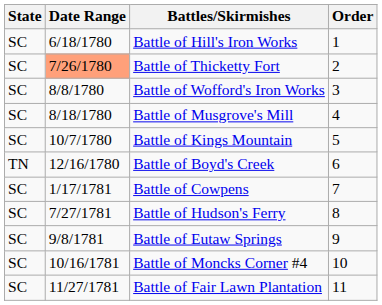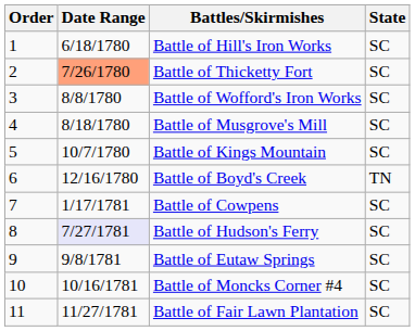 <table class="wikitable sortable">
 <tr>
-<th>State</th>
+<th>Order</th>
 <th>Date Range</th>
 <th>Battles/Skirmishes</th>
-<th>Order</th>
+<th>State</th>
 </tr>
 <tr>
-<td>SC</td>
+<td>1</td>
 <td>6/18/1780</td>
 <td><a href='#'>Battle of Hill's Iron Works</a></td>
-<td>1</td>
+<td>SC</td>
 </tr>
 <tr>
-<td>SC</td>
+<td>2</td>
 <td style="background: lightsalmon;">7/26/1780</td>
 <td><a href='#'>Battle of Thicketty Fort</a></td>
-<td>2</td>
+<td>SC</td>
 </tr>
 <tr>
-<td>SC</td>
+<td>3</td>
 <td>8/8/1780</td>
 <td><a href='#'>Battle of Wofford's Iron Works</a></td>
-<td>3</td>
+<td>SC</td>
 </tr>
 <tr>
-<td>SC</td>
+<td>4</td>
 <td>8/18/1780</td>
 <td><a href='#'>Battle of Musgrove's Mill</a></td>
-<td>4</td>
+<td>SC</td>
 </tr>
 <tr>
-<td>SC</td>
+<td>5</td>
 <td>10/7/1780</td>
 <td><a href='#'>Battle of Kings Mountain</a></td>
-<td>5</td>
+<td>SC</td>
 </tr>
 <tr>
-<td>TN</td>
+<td>6</td>
 <td>12/16/1780</td>
 <td><a href='#'>Battle of Boyd's Creek</a></td>
-<td>6</td>
+<td>TN</td>
 </tr>
 <tr>
-<td>SC</td>
+<td>7</td>
 <td>1/17/1781</td>
 <td><a href='#'>Battle of Cowpens</a></td>
-<td>7</td>
+<td>SC</td>
 </tr>
 <tr>
+<td>8</td>
+<td style="background: lavender;">7/27/1781</td>
+<td><a href='#'>Battle of Hudson's Ferry</a></td>
 <td>SC</td>
-<td>7/27/1781</td>
-<td><a href='#'>Battle of Hudson's Ferry</a></td>
-<td>8</td>
 </tr>
 <tr>
-<td>SC</td>
+<td>9</td>
 <td>9/8/1781</td>
 <td><a href='#'>Battle of Eutaw Springs</a></td>
-<td>9</td>
+<td>SC</td>
 </tr>
 <tr>
-<td>SC</td>
+<td>10</td>
 <td>10/16/1781</td>
 <td><a href='#'>Battle of Moncks Corner</a> #4</td>
-<td>10</td>
+<td>SC</td>
 </tr>
 <tr>
-<td>SC</td>
+<td>11</td>
 <td>11/27/1781</td>
 <td><a href='#'>Battle of Fair Lawn Plantation</a></td>
-<td>11</td>
+<td>SC</td>
 </tr>
 </table>
